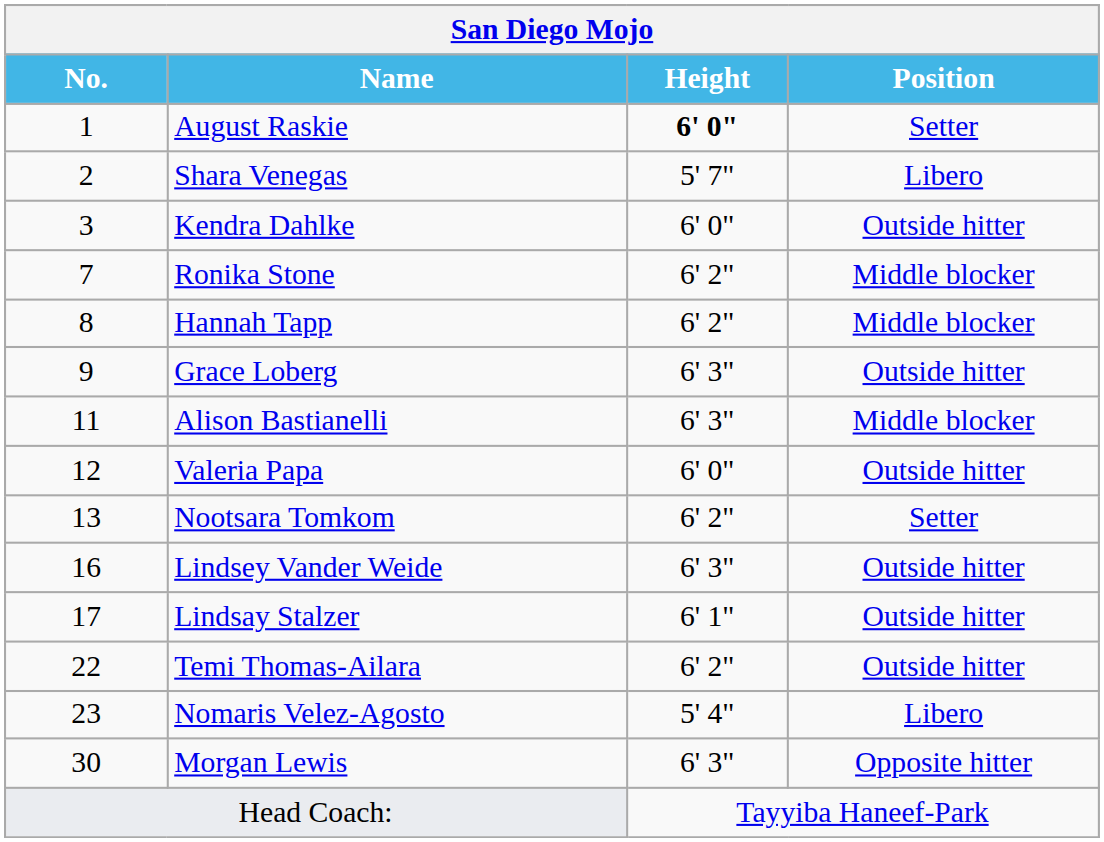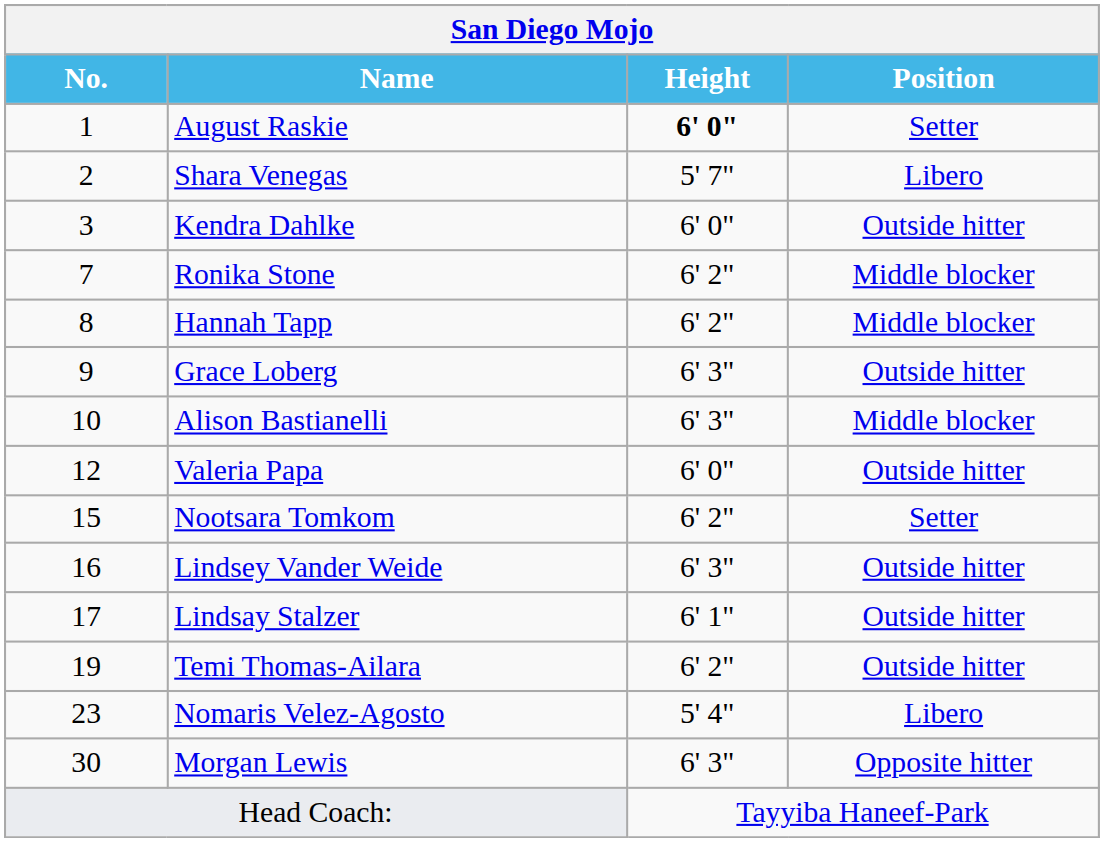 <table class="wikitable collapsible collapsed" style="font-size:90%; text-align:center">
 <tr>
 <th colspan=5 style="width:30em"><a href='#'>San Diego Mojo</a></th>
 </tr>
 <tr>
 <th style="width:5em; color:#FFFFFF; background-color:#41B6E6">No.</th>
 <th style="width:15em; color:#FFFFFF; background-color:#41B6E6">Name</th>
 <th style="width:5em; color:#FFFFFF; background-color:#41B6E6">Height</th>
 <th style="width:10em; color:#FFFFFF; background-color:#41B6E6">Position</th>
 </tr>
 <tr>
 <td>1</td>
 <td align=left> <a href='#'>August Raskie</a></td>
 <td><strong>6' 0"</strong></td>
 <td><a href='#'>Setter</a></td>
 </tr>
 <tr>
 <td>2</td>
 <td align=left> <a href='#'>Shara Venegas</a></td>
 <td>5' 7"</td>
 <td><a href='#'>Libero</a></td>
 </tr>
 <tr>
 <td>3</td>
 <td align=left> <a href='#'>Kendra Dahlke</a></td>
 <td>6' 0"</td>
 <td><a href='#'>Outside hitter</a></td>
 </tr>
 <tr>
 <td>7</td>
 <td align=left> <a href='#'>Ronika Stone</a></td>
 <td>6' 2"</td>
 <td><a href='#'>Middle blocker</a></td>
 </tr>
 <tr>
 <td>8</td>
 <td align=left> <a href='#'>Hannah Tapp</a></td>
 <td>6' 2"</td>
 <td><a href='#'>Middle blocker</a></td>
 </tr>
 <tr>
 <td>9</td>
 <td align=left> <a href='#'>Grace Loberg</a></td>
 <td>6' 3"</td>
 <td><a href='#'>Outside hitter</a></td>
 </tr>
 <tr>
-<td>11</td>
+<td>10</td>
 <td align=left> <a href='#'>Alison Bastianelli</a></td>
 <td>6' 3"</td>
 <td><a href='#'>Middle blocker</a></td>
 </tr>
 <tr>
 <td>12</td>
 <td align=left> <a href='#'>Valeria Papa</a></td>
 <td>6' 0"</td>
 <td><a href='#'>Outside hitter</a></td>
 </tr>
 <tr>
-<td>13</td>
+<td>15</td>
 <td align=left> <a href='#'>Nootsara Tomkom</a></td>
 <td>6' 2"</td>
 <td><a href='#'>Setter</a></td>
 </tr>
 <tr>
 <td>16</td>
 <td align=left> <a href='#'>Lindsey Vander Weide</a></td>
 <td>6' 3"</td>
 <td><a href='#'>Outside hitter</a></td>
 </tr>
 <tr>
 <td>17</td>
 <td align=left> <a href='#'>Lindsay Stalzer</a></td>
 <td>6' 1"</td>
 <td><a href='#'>Outside hitter</a></td>
 </tr>
 <tr>
-<td>22</td>
+<td>19</td>
 <td align=left> <a href='#'>Temi Thomas-Ailara</a></td>
 <td>6' 2"</td>
 <td><a href='#'>Outside hitter</a></td>
 </tr>
 <tr>
 <td>23</td>
 <td align=left> <a href='#'>Nomaris Velez-Agosto</a></td>
 <td>5' 4"</td>
 <td><a href='#'>Libero</a></td>
 </tr>
 <tr>
 <td>30</td>
 <td align=left> <a href='#'>Morgan Lewis</a></td>
 <td>6' 3"</td>
 <td><a href='#'>Opposite hitter</a></td>
 </tr>
 <tr class="sortbottom">
 <td colspan=2 style="background:#EAECF0">Head Coach:</td>
 <td colspan=2> <a href='#'>Tayyiba Haneef-Park</a></td>
 </tr>
 </table>
